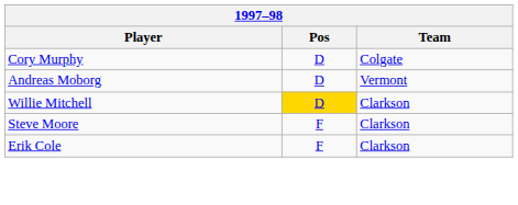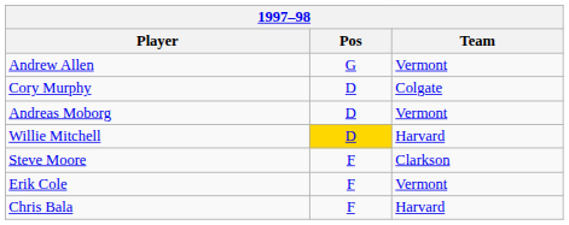 <table class="wikitable" width=95%>
 <tr>
 <th colspan=3><a href='#'>1997–98</a></th>
 </tr>
 <tr>
 <th>Player</th>
 <th>Pos</th>
 <th>Team</th>
+</tr>
+<tr>
+<td><a href='#'>Andrew Allen</a></td>
+<td align=center><a href='#'>G</a></td>
+<td><a href='#'>Vermont</a></td>
 </tr>
 <tr>
 <td><a href='#'>Cory Murphy</a></td>
 <td align=center><a href='#'>D</a></td>
 <td><a href='#'>Colgate</a></td>
 </tr>
 <tr>
 <td><a href='#'>Andreas Moborg</a></td>
 <td align=center><a href='#'>D</a></td>
 <td><a href='#'>Vermont</a></td>
 </tr>
 <tr>
 <td><a href='#'>Willie Mitchell</a></td>
 <td align=center style="background: gold;"><a href='#'>D</a></td>
-<td><a href='#'>Clarkson</a></td>
+<td><a href='#'>Harvard</a></td>
 </tr>
 <tr>
 <td><a href='#'>Steve Moore</a></td>
 <td align=center><a href='#'>F</a></td>
 <td><a href='#'>Clarkson</a></td>
 </tr>
 <tr>
 <td><a href='#'>Erik Cole</a></td>
 <td align=center><a href='#'>F</a></td>
-<td><a href='#'>Clarkson</a></td>
+<td><a href='#'>Vermont</a></td>
+</tr>
+<tr>
+<td><a href='#'>Chris Bala</a></td>
+<td align=center><a href='#'>F</a></td>
+<td><a href='#'>Harvard</a></td>
 </tr>
 </table>
